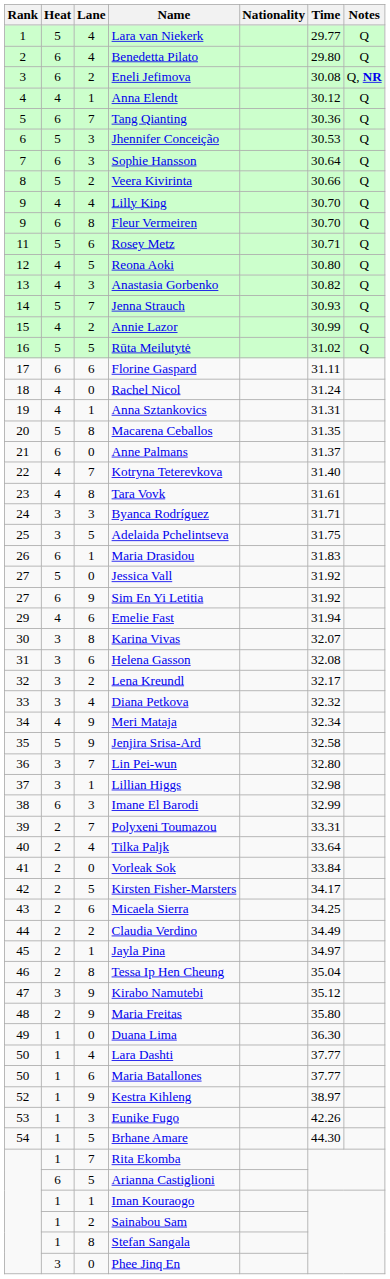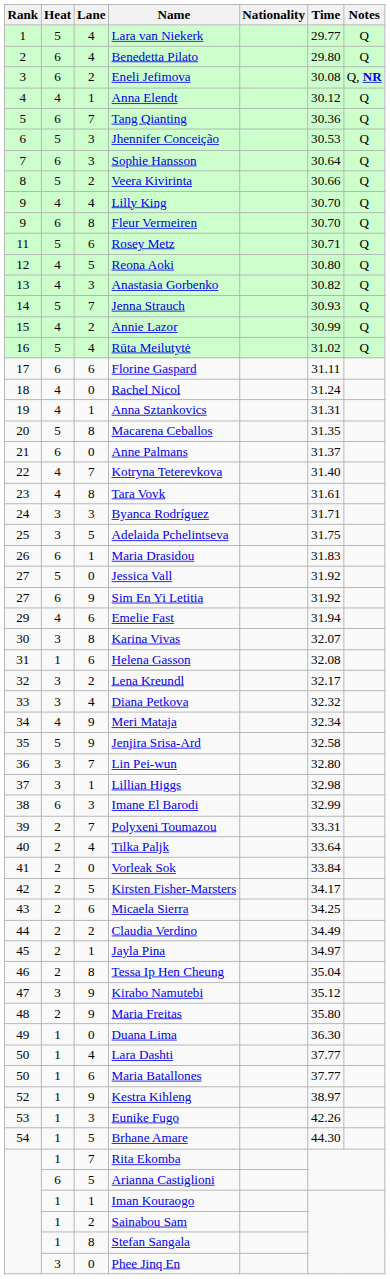 <table class="wikitable sortable" style="text-align:center">
 <tr>
 <th>Rank</th>
 <th>Heat</th>
 <th>Lane</th>
 <th>Name</th>
 <th>Nationality</th>
 <th>Time</th>
 <th>Notes</th>
 </tr>
 <tr bgcolor=ccffcc>
 <td>1</td>
 <td>5</td>
 <td>4</td>
 <td align=left><a href='#'>Lara van Niekerk</a></td>
 <td align=left></td>
 <td>29.77</td>
 <td>Q</td>
 </tr>
 <tr bgcolor=ccffcc>
 <td>2</td>
 <td>6</td>
 <td>4</td>
 <td align=left><a href='#'>Benedetta Pilato</a></td>
 <td align=left></td>
 <td>29.80</td>
 <td>Q</td>
 </tr>
 <tr bgcolor=ccffcc>
 <td>3</td>
 <td>6</td>
 <td>2</td>
 <td align=left><a href='#'>Eneli Jefimova</a></td>
 <td align=left></td>
 <td>30.08</td>
 <td>Q, <strong><a href='#'>NR</a></strong></td>
 </tr>
 <tr bgcolor=ccffcc>
 <td>4</td>
 <td>4</td>
 <td>1</td>
 <td align=left><a href='#'>Anna Elendt</a></td>
 <td align=left></td>
 <td>30.12</td>
 <td>Q</td>
 </tr>
 <tr bgcolor=ccffcc>
 <td>5</td>
 <td>6</td>
 <td>7</td>
 <td align=left><a href='#'>Tang Qianting</a></td>
 <td align=left></td>
 <td>30.36</td>
 <td>Q</td>
 </tr>
 <tr bgcolor=ccffcc>
 <td>6</td>
 <td>5</td>
 <td>3</td>
 <td align=left><a href='#'>Jhennifer Conceição</a></td>
 <td align=left></td>
 <td>30.53</td>
 <td>Q</td>
 </tr>
 <tr bgcolor=ccffcc>
 <td>7</td>
 <td>6</td>
 <td>3</td>
 <td align=left><a href='#'>Sophie Hansson</a></td>
 <td align=left></td>
 <td>30.64</td>
 <td>Q</td>
 </tr>
 <tr bgcolor=ccffcc>
 <td>8</td>
 <td>5</td>
 <td>2</td>
 <td align=left><a href='#'>Veera Kivirinta</a></td>
 <td align=left></td>
 <td>30.66</td>
 <td>Q</td>
 </tr>
 <tr bgcolor=ccffcc>
 <td>9</td>
 <td>4</td>
 <td>4</td>
 <td align=left><a href='#'>Lilly King</a></td>
 <td align=left></td>
 <td>30.70</td>
 <td>Q</td>
 </tr>
 <tr bgcolor=ccffcc>
 <td>9</td>
 <td>6</td>
 <td>8</td>
 <td align=left><a href='#'>Fleur Vermeiren</a></td>
 <td align=left></td>
 <td>30.70</td>
 <td>Q</td>
 </tr>
 <tr bgcolor=ccffcc>
 <td>11</td>
 <td>5</td>
 <td>6</td>
 <td align=left><a href='#'>Rosey Metz</a></td>
 <td align=left></td>
 <td>30.71</td>
 <td>Q</td>
 </tr>
 <tr bgcolor=ccffcc>
 <td>12</td>
 <td>4</td>
 <td>5</td>
 <td align=left><a href='#'>Reona Aoki</a></td>
 <td align=left></td>
 <td>30.80</td>
 <td>Q</td>
 </tr>
 <tr bgcolor=ccffcc>
 <td>13</td>
 <td>4</td>
 <td>3</td>
 <td align=left><a href='#'>Anastasia Gorbenko</a></td>
 <td align=left></td>
 <td>30.82</td>
 <td>Q</td>
 </tr>
 <tr bgcolor=ccffcc>
 <td>14</td>
 <td>5</td>
 <td>7</td>
 <td align=left><a href='#'>Jenna Strauch</a></td>
 <td align=left></td>
 <td>30.93</td>
 <td>Q</td>
 </tr>
 <tr bgcolor=ccffcc>
 <td>15</td>
 <td>4</td>
 <td>2</td>
 <td align=left><a href='#'>Annie Lazor</a></td>
 <td align=left></td>
 <td>30.99</td>
 <td>Q</td>
 </tr>
 <tr bgcolor=ccffcc>
 <td>16</td>
 <td>5</td>
-<td>5</td>
+<td>4</td>
 <td align=left><a href='#'>Rūta Meilutytė</a></td>
 <td align=left></td>
 <td>31.02</td>
 <td>Q</td>
 </tr>
 <tr>
 <td>17</td>
 <td>6</td>
 <td>6</td>
 <td align=left><a href='#'>Florine Gaspard</a></td>
 <td align=left></td>
 <td>31.11</td>
 <td></td>
 </tr>
 <tr>
 <td>18</td>
 <td>4</td>
 <td>0</td>
 <td align=left><a href='#'>Rachel Nicol</a></td>
 <td align=left></td>
 <td>31.24</td>
 <td></td>
 </tr>
 <tr>
 <td>19</td>
 <td>4</td>
 <td>1</td>
 <td align=left><a href='#'>Anna Sztankovics</a></td>
 <td align=left></td>
 <td>31.31</td>
 <td></td>
 </tr>
 <tr>
 <td>20</td>
 <td>5</td>
 <td>8</td>
 <td align=left><a href='#'>Macarena Ceballos</a></td>
 <td align=left></td>
 <td>31.35</td>
 <td></td>
 </tr>
 <tr>
 <td>21</td>
 <td>6</td>
 <td>0</td>
 <td align=left><a href='#'>Anne Palmans</a></td>
 <td align=left></td>
 <td>31.37</td>
 <td></td>
 </tr>
 <tr>
 <td>22</td>
 <td>4</td>
 <td>7</td>
 <td align=left><a href='#'>Kotryna Teterevkova</a></td>
 <td align=left></td>
 <td>31.40</td>
 <td></td>
 </tr>
 <tr>
 <td>23</td>
 <td>4</td>
 <td>8</td>
 <td align=left><a href='#'>Tara Vovk</a></td>
 <td align=left></td>
 <td>31.61</td>
 <td></td>
 </tr>
 <tr>
 <td>24</td>
 <td>3</td>
 <td>3</td>
 <td align=left><a href='#'>Byanca Rodríguez</a></td>
 <td align=left></td>
 <td>31.71</td>
 <td></td>
 </tr>
 <tr>
 <td>25</td>
 <td>3</td>
 <td>5</td>
 <td align=left><a href='#'>Adelaida Pchelintseva</a></td>
 <td align=left></td>
 <td>31.75</td>
 <td></td>
 </tr>
 <tr>
 <td>26</td>
 <td>6</td>
 <td>1</td>
 <td align=left><a href='#'>Maria Drasidou</a></td>
 <td align=left></td>
 <td>31.83</td>
 <td></td>
 </tr>
 <tr>
 <td>27</td>
 <td>5</td>
 <td>0</td>
 <td align=left><a href='#'>Jessica Vall</a></td>
 <td align=left></td>
 <td>31.92</td>
 <td></td>
 </tr>
 <tr>
 <td>27</td>
 <td>6</td>
 <td>9</td>
 <td align=left><a href='#'>Sim En Yi Letitia</a></td>
 <td align=left></td>
 <td>31.92</td>
 <td></td>
 </tr>
 <tr>
 <td>29</td>
 <td>4</td>
 <td>6</td>
 <td align=left><a href='#'>Emelie Fast</a></td>
 <td align=left></td>
 <td>31.94</td>
 <td></td>
 </tr>
 <tr>
 <td>30</td>
 <td>3</td>
 <td>8</td>
 <td align=left><a href='#'>Karina Vivas</a></td>
 <td align=left></td>
 <td>32.07</td>
 <td></td>
 </tr>
 <tr>
 <td>31</td>
-<td>3</td>
+<td>1</td>
 <td>6</td>
 <td align=left><a href='#'>Helena Gasson</a></td>
 <td align=left></td>
 <td>32.08</td>
 <td></td>
 </tr>
 <tr>
 <td>32</td>
 <td>3</td>
 <td>2</td>
 <td align=left><a href='#'>Lena Kreundl</a></td>
 <td align=left></td>
 <td>32.17</td>
 <td></td>
 </tr>
 <tr>
 <td>33</td>
 <td>3</td>
 <td>4</td>
 <td align=left><a href='#'>Diana Petkova</a></td>
 <td align=left></td>
 <td>32.32</td>
 <td></td>
 </tr>
 <tr>
 <td>34</td>
 <td>4</td>
 <td>9</td>
 <td align=left><a href='#'>Meri Mataja</a></td>
 <td align=left></td>
 <td>32.34</td>
 <td></td>
 </tr>
 <tr>
 <td>35</td>
 <td>5</td>
 <td>9</td>
 <td align=left><a href='#'>Jenjira Srisa-Ard</a></td>
 <td align=left></td>
 <td>32.58</td>
 <td></td>
 </tr>
 <tr>
 <td>36</td>
 <td>3</td>
 <td>7</td>
 <td align=left><a href='#'>Lin Pei-wun</a></td>
 <td align=left></td>
 <td>32.80</td>
 <td></td>
 </tr>
 <tr>
 <td>37</td>
 <td>3</td>
 <td>1</td>
 <td align=left><a href='#'>Lillian Higgs</a></td>
 <td align=left></td>
 <td>32.98</td>
 <td></td>
 </tr>
 <tr>
 <td>38</td>
 <td>6</td>
 <td>3</td>
 <td align=left><a href='#'>Imane El Barodi</a></td>
 <td align=left></td>
 <td>32.99</td>
 <td></td>
 </tr>
 <tr>
 <td>39</td>
 <td>2</td>
 <td>7</td>
 <td align=left><a href='#'>Polyxeni Toumazou</a></td>
 <td align=left></td>
 <td>33.31</td>
 <td></td>
 </tr>
 <tr>
 <td>40</td>
 <td>2</td>
 <td>4</td>
 <td align=left><a href='#'>Tilka Paljk</a></td>
 <td align=left></td>
 <td>33.64</td>
 <td></td>
 </tr>
 <tr>
 <td>41</td>
 <td>2</td>
 <td>0</td>
 <td align=left><a href='#'>Vorleak Sok</a></td>
 <td align=left></td>
 <td>33.84</td>
 <td></td>
 </tr>
 <tr>
 <td>42</td>
 <td>2</td>
 <td>5</td>
 <td align=left><a href='#'>Kirsten Fisher-Marsters</a></td>
 <td align=left></td>
 <td>34.17</td>
 <td></td>
 </tr>
 <tr>
 <td>43</td>
 <td>2</td>
 <td>6</td>
 <td align=left><a href='#'>Micaela Sierra</a></td>
 <td align=left></td>
 <td>34.25</td>
 <td></td>
 </tr>
 <tr>
 <td>44</td>
 <td>2</td>
 <td>2</td>
 <td align=left><a href='#'>Claudia Verdino</a></td>
 <td align=left></td>
 <td>34.49</td>
 <td></td>
 </tr>
 <tr>
 <td>45</td>
 <td>2</td>
 <td>1</td>
 <td align=left><a href='#'>Jayla Pina</a></td>
 <td align=left></td>
 <td>34.97</td>
 <td></td>
 </tr>
 <tr>
 <td>46</td>
 <td>2</td>
 <td>8</td>
 <td align=left><a href='#'>Tessa Ip Hen Cheung</a></td>
 <td align=left></td>
 <td>35.04</td>
 <td></td>
 </tr>
 <tr>
 <td>47</td>
 <td>3</td>
 <td>9</td>
 <td align=left><a href='#'>Kirabo Namutebi</a></td>
 <td align=left></td>
 <td>35.12</td>
 <td></td>
 </tr>
 <tr>
 <td>48</td>
 <td>2</td>
 <td>9</td>
 <td align=left><a href='#'>Maria Freitas</a></td>
 <td align=left></td>
 <td>35.80</td>
 <td></td>
 </tr>
 <tr>
 <td>49</td>
 <td>1</td>
 <td>0</td>
 <td align=left><a href='#'>Duana Lima</a></td>
 <td align=left></td>
 <td>36.30</td>
 <td></td>
 </tr>
 <tr>
 <td>50</td>
 <td>1</td>
 <td>4</td>
 <td align=left><a href='#'>Lara Dashti</a></td>
 <td align=left></td>
 <td>37.77</td>
 <td></td>
 </tr>
 <tr>
 <td>50</td>
 <td>1</td>
 <td>6</td>
 <td align=left><a href='#'>Maria Batallones</a></td>
 <td align=left></td>
 <td>37.77</td>
 <td></td>
 </tr>
 <tr>
 <td>52</td>
 <td>1</td>
 <td>9</td>
 <td align=left><a href='#'>Kestra Kihleng</a></td>
 <td align=left></td>
 <td>38.97</td>
 <td></td>
 </tr>
 <tr>
 <td>53</td>
 <td>1</td>
 <td>3</td>
 <td align=left><a href='#'>Eunike Fugo</a></td>
 <td align=left></td>
 <td>42.26</td>
 <td></td>
 </tr>
 <tr>
 <td>54</td>
 <td>1</td>
 <td>5</td>
 <td align=left><a href='#'>Brhane Amare</a></td>
 <td align=left></td>
 <td>44.30</td>
 <td></td>
 </tr>
 <tr>
 <td rowspan=6></td>
 <td>1</td>
 <td>7</td>
 <td align=left><a href='#'>Rita Ekomba</a></td>
 <td align=left></td>
 <td colspan=2 rowspan=2></td>
 </tr>
 <tr>
 <td>6</td>
 <td>5</td>
 <td align=left><a href='#'>Arianna Castiglioni</a></td>
 <td align=left></td>
 </tr>
 <tr>
 <td>1</td>
 <td>1</td>
 <td align=left><a href='#'>Iman Kouraogo</a></td>
 <td align=left></td>
 <td colspan=2 rowspan=4></td>
 </tr>
 <tr>
 <td>1</td>
 <td>2</td>
 <td align=left><a href='#'>Sainabou Sam</a></td>
 <td align=left></td>
 </tr>
 <tr>
 <td>1</td>
 <td>8</td>
 <td align=left><a href='#'>Stefan Sangala</a></td>
 <td align=left></td>
 </tr>
 <tr>
 <td>3</td>
 <td>0</td>
 <td align=left><a href='#'>Phee Jinq En</a></td>
 <td align=left></td>
 </tr>
 </table>
